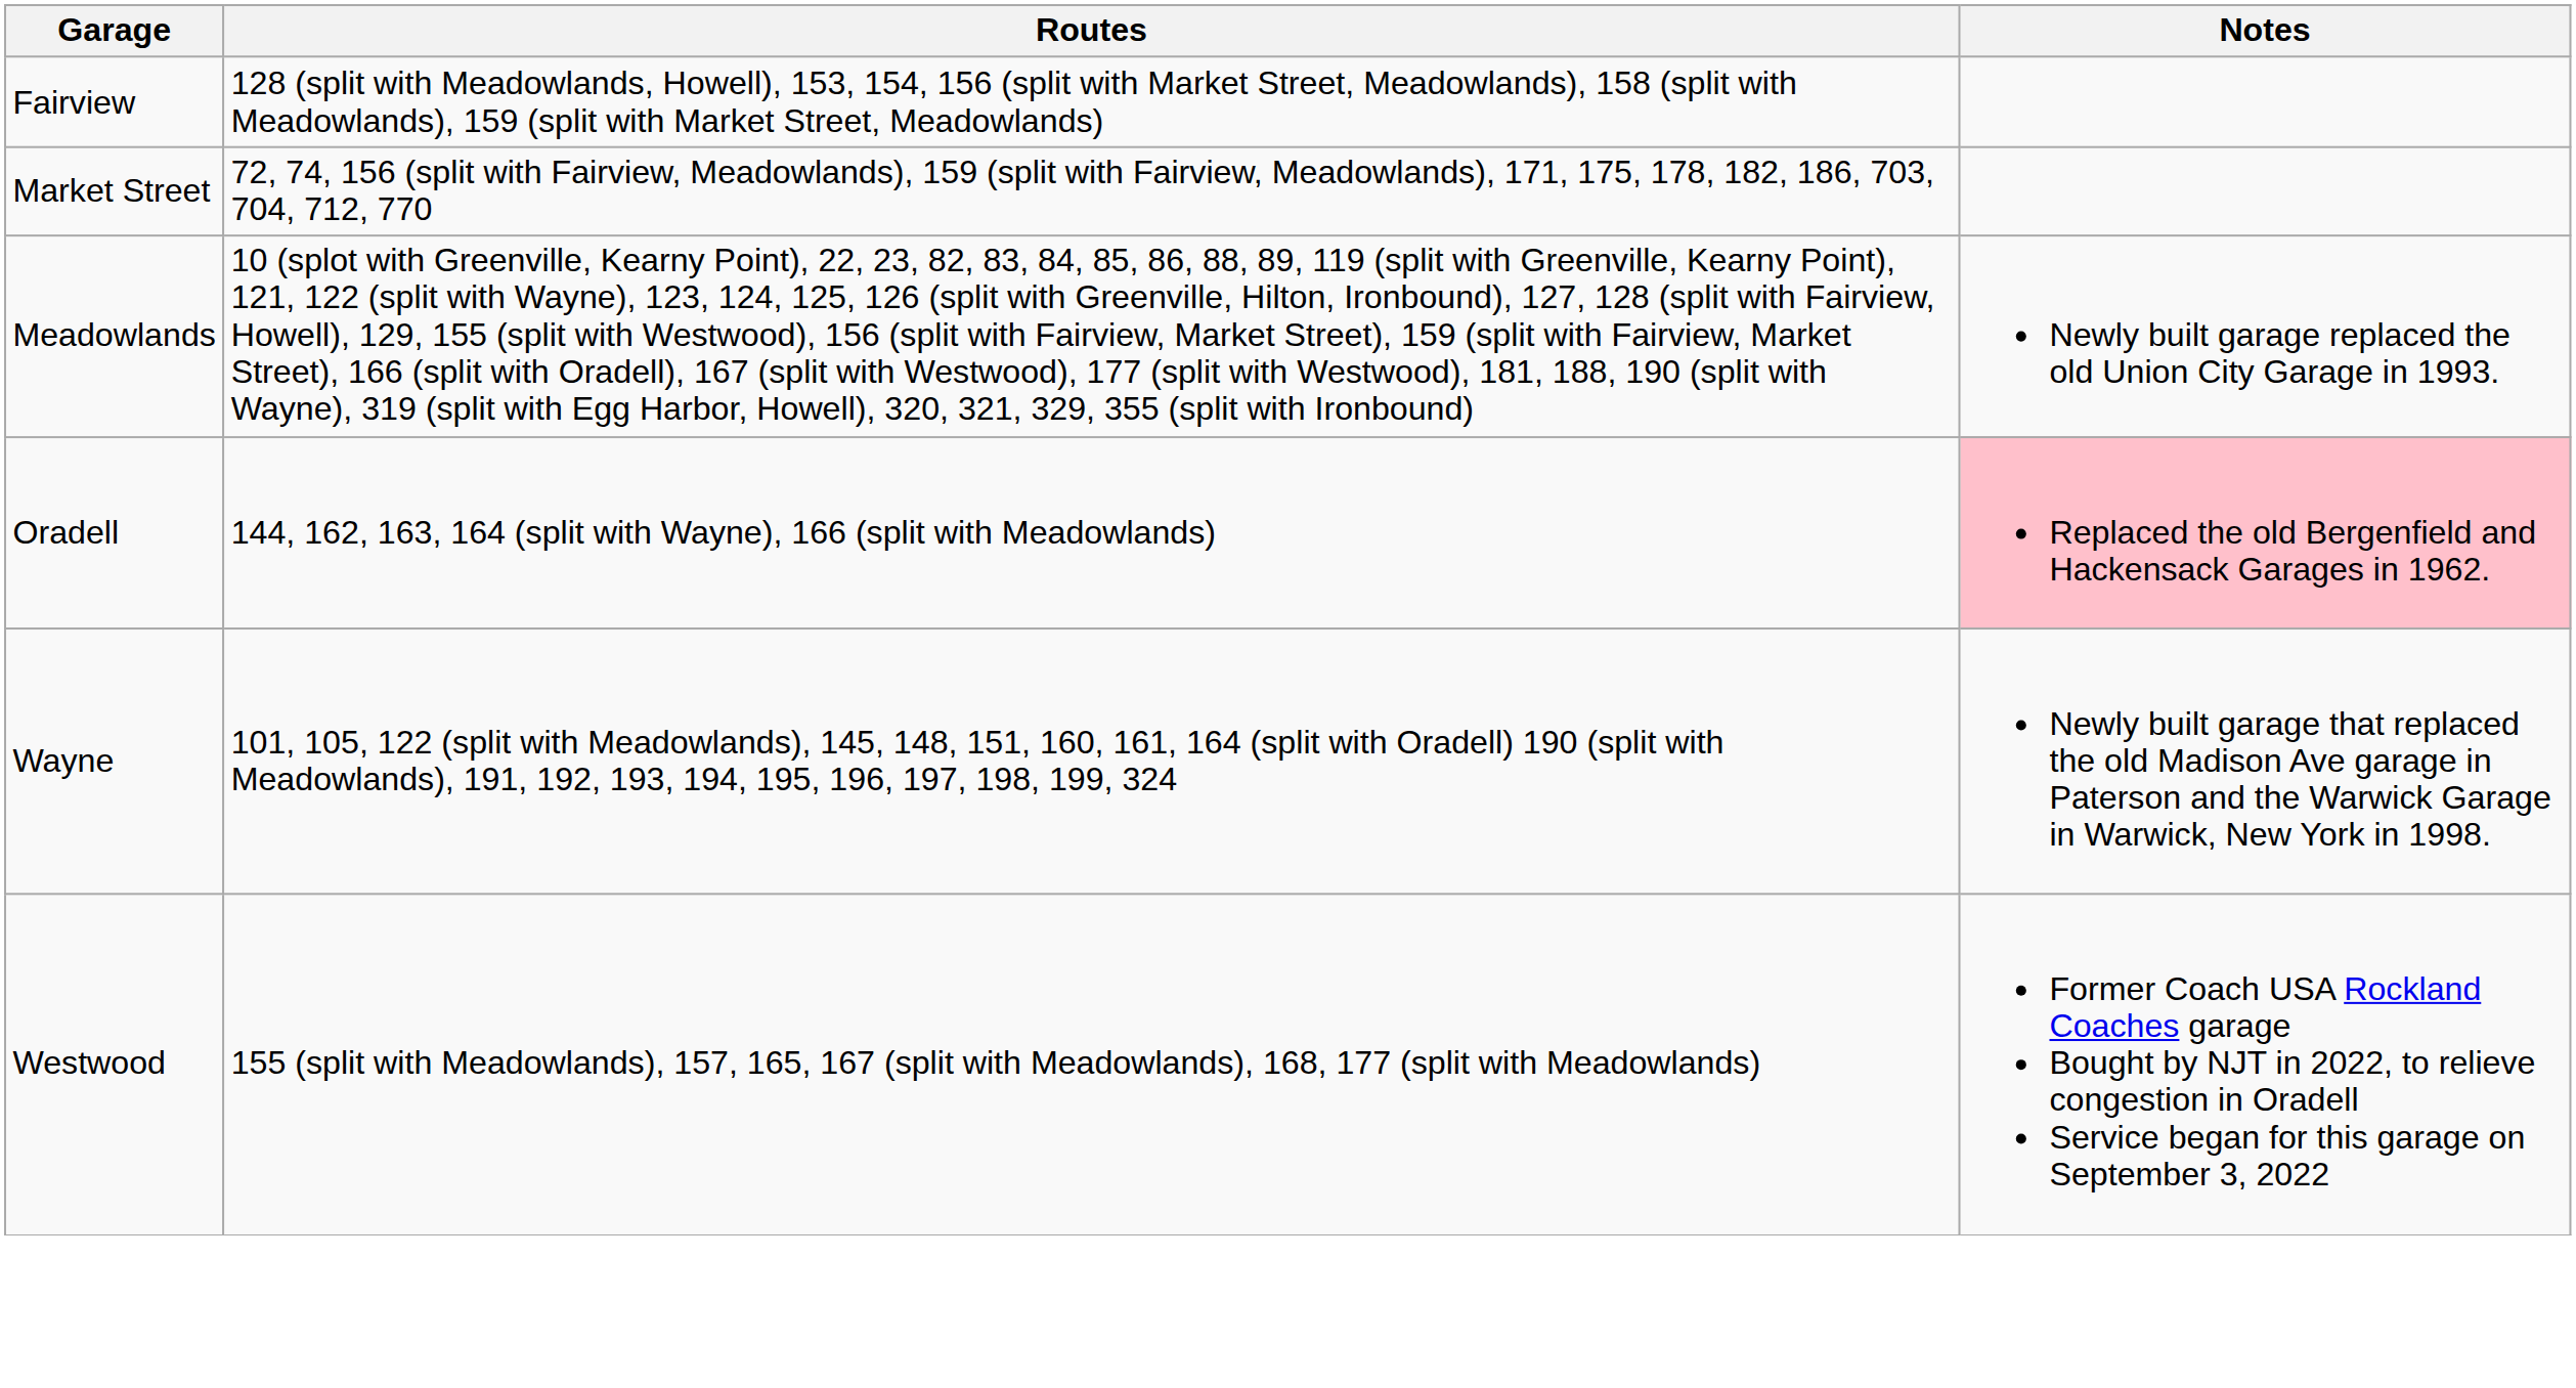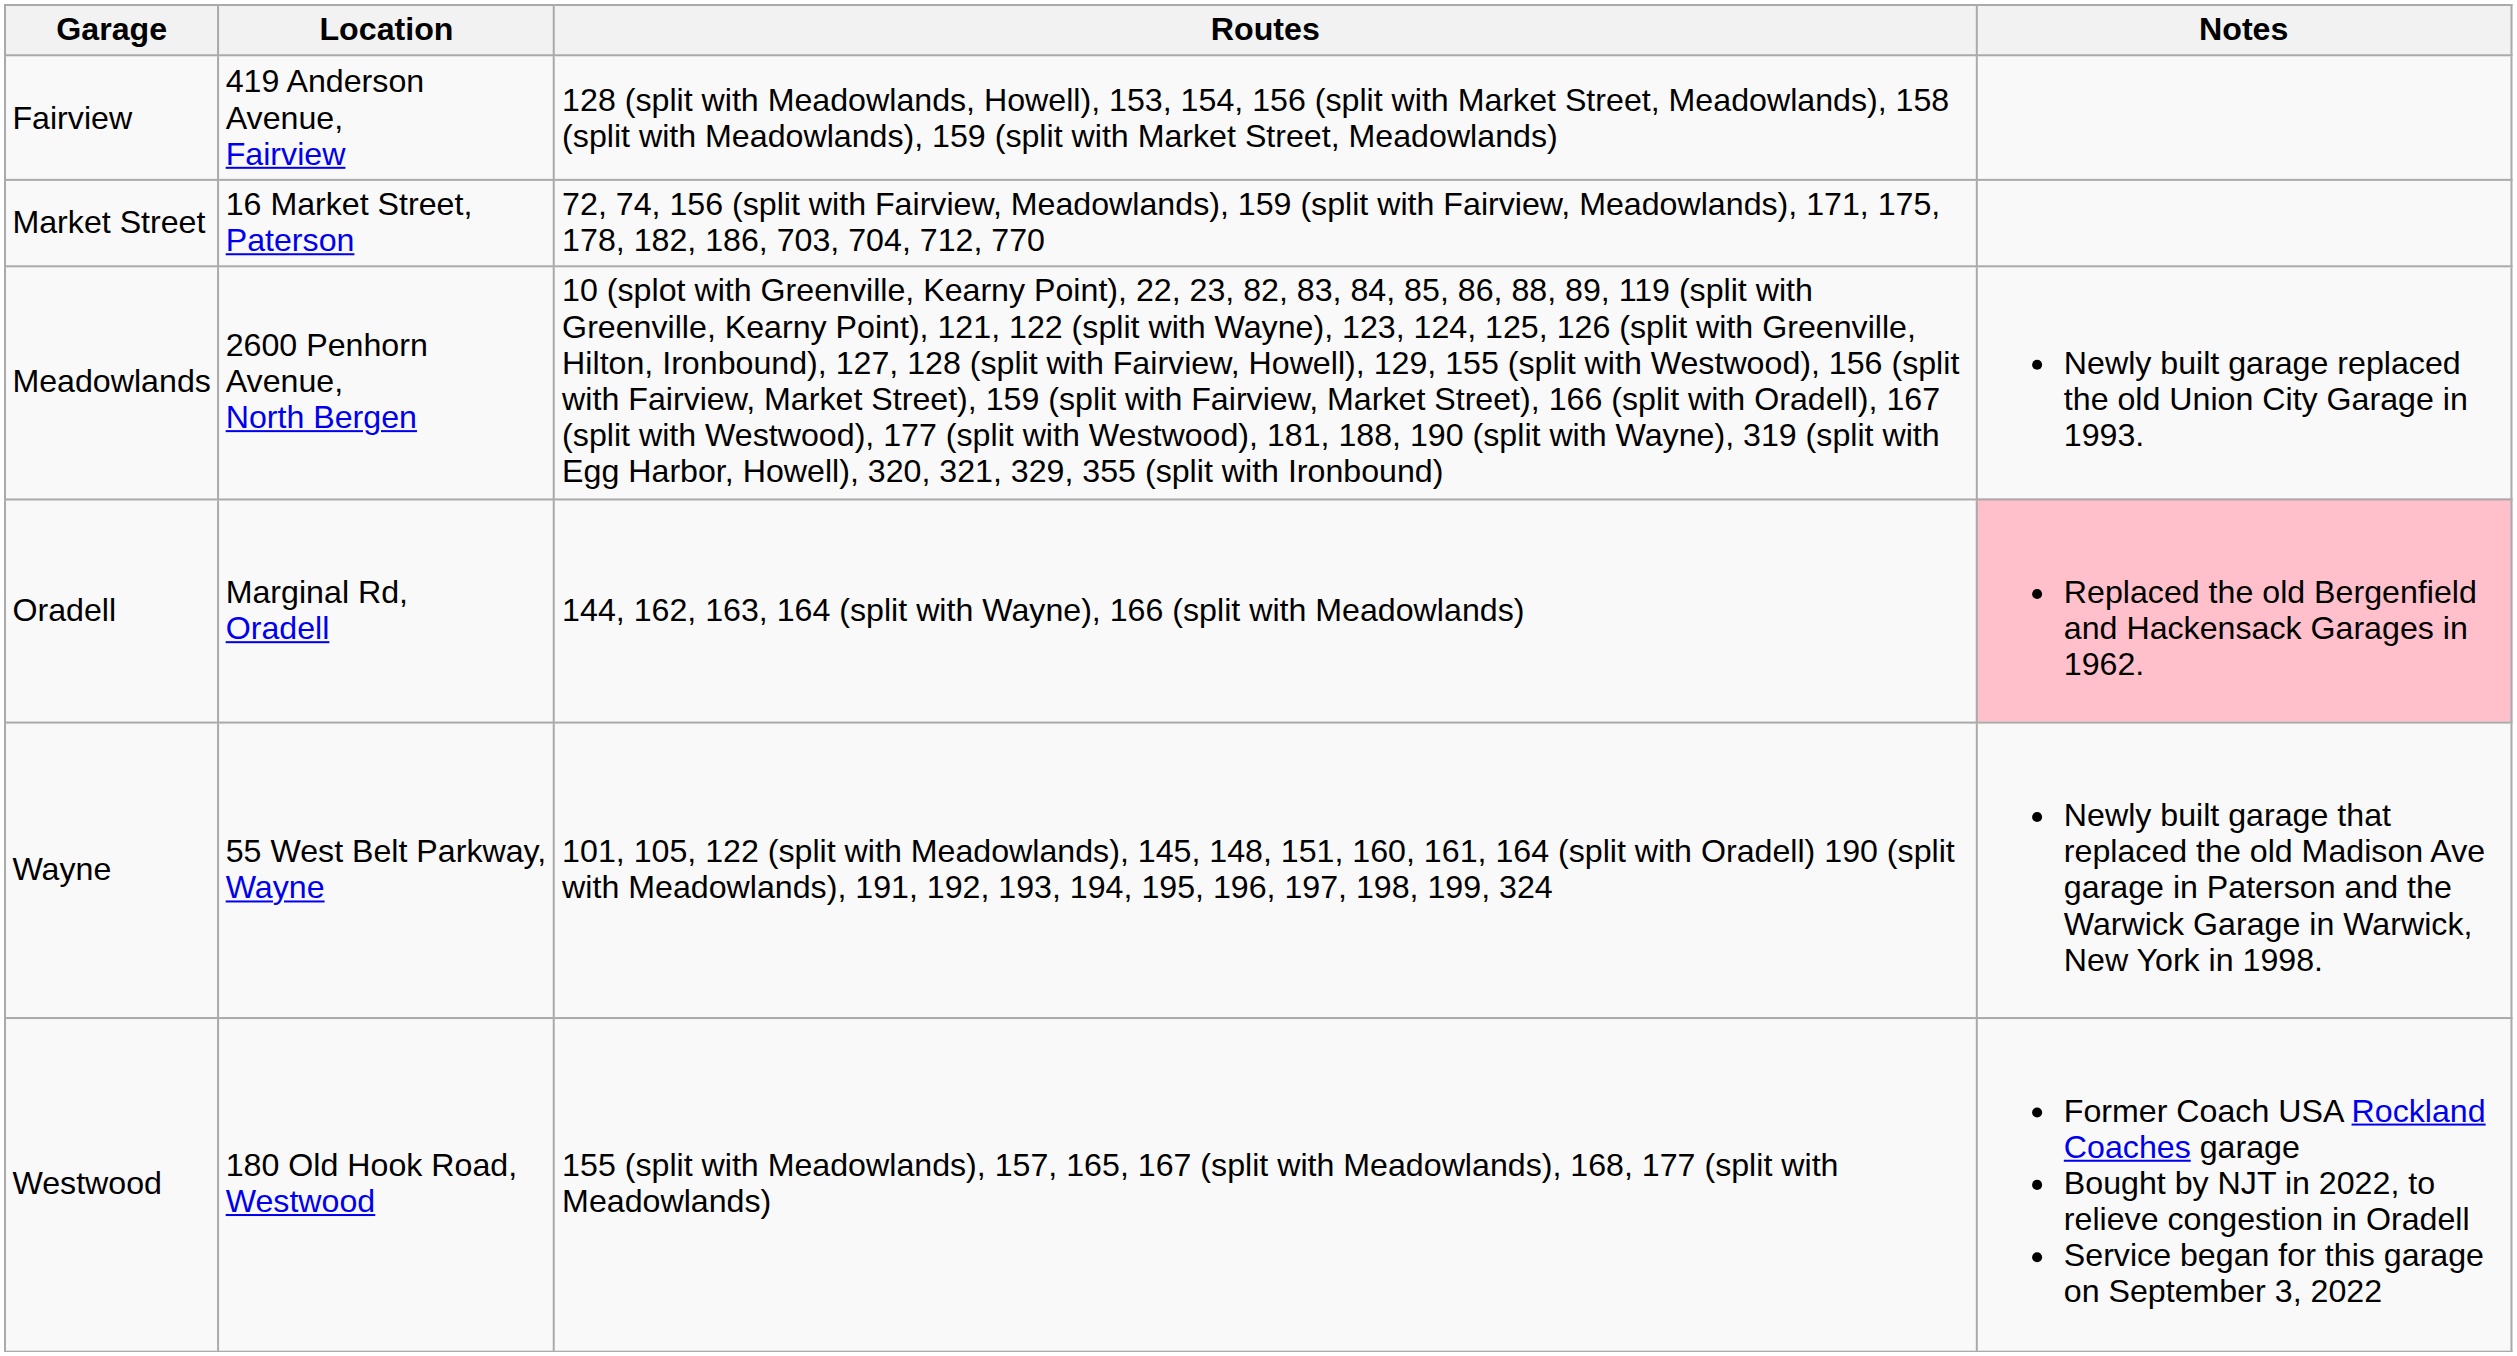 <table class="wikitable">
 <tr>
 <th>Garage</th>
+<th width="160px">Location</th>
 <th>Routes</th>
 <th>Notes</th>
 </tr>
 <tr>
 <td>Fairview</td>
+<td>419 Anderson Avenue,<br><a href='#'>Fairview</a></td>
 <td>128 (split with Meadowlands, Howell), 153, 154, 156 (split with Market Street, Meadowlands), 158 (split with Meadowlands), 159 (split with Market Street, Meadowlands)</td>
 <td></td>
 </tr>
 <tr>
 <td>Market Street</td>
+<td>16 Market Street,<br><a href='#'>Paterson</a></td>
 <td>72, 74, 156 (split with Fairview, Meadowlands), 159 (split with Fairview, Meadowlands), 171, 175, 178, 182, 186, 703, 704, 712, 770</td>
 <td></td>
 </tr>
 <tr>
 <td>Meadowlands</td>
+<td>2600 Penhorn Avenue,<br><a href='#'>North Bergen</a></td>
 <td>10 (splot with Greenville, Kearny Point), 22, 23, 82, 83, 84, 85, 86, 88, 89, 119 (split with Greenville, Kearny Point), 121, 122 (split with Wayne), 123, 124, 125, 126 (split with Greenville, Hilton, Ironbound), 127, 128 (split with Fairview, Howell), 129, 155 (split with Westwood), 156 (split with Fairview, Market Street), 159 (split with Fairview, Market Street), 166 (split with Oradell), 167 (split with Westwood), 177 (split with Westwood), 181, 188, 190 (split with Wayne), 319 (split with Egg Harbor, Howell), 320, 321, 329, 355 (split with Ironbound)</td>
 <td><br><ul><li>Newly built garage replaced the old Union City Garage in 1993.</li></ul></td>
 </tr>
 <tr>
 <td>Oradell</td>
+<td>Marginal Rd,<br><a href='#'>Oradell</a></td>
 <td>144, 162, 163, 164 (split with Wayne), 166 (split with Meadowlands)</td>
 <td style="background: pink;"><br><ul><li>Replaced the old Bergenfield and Hackensack Garages in 1962.</li></ul></td>
 </tr>
 <tr>
 <td>Wayne</td>
+<td>55 West Belt Parkway,<br><a href='#'>Wayne</a></td>
 <td>101, 105, 122 (split with Meadowlands), 145, 148, 151, 160, 161, 164 (split with Oradell)  190 (split with Meadowlands), 191, 192, 193, 194, 195, 196, 197, 198, 199, 324</td>
 <td><br><ul><li>Newly built garage that replaced the old Madison Ave garage in Paterson and the Warwick Garage in Warwick, New York in 1998.</li></ul></td>
 </tr>
 <tr>
 <td>Westwood</td>
+<td>180 Old Hook Road, <a href='#'>Westwood</a></td>
 <td>155 (split with Meadowlands), 157, 165, 167 (split with Meadowlands), 168, 177 (split with Meadowlands)</td>
 <td><br><ul><li>Former Coach USA <a href='#'>Rockland Coaches</a> garage</li><li>Bought by NJT in 2022, to relieve congestion in Oradell</li><li>Service began for this garage on September 3, 2022</li></ul></td>
 </tr>
 </table>
